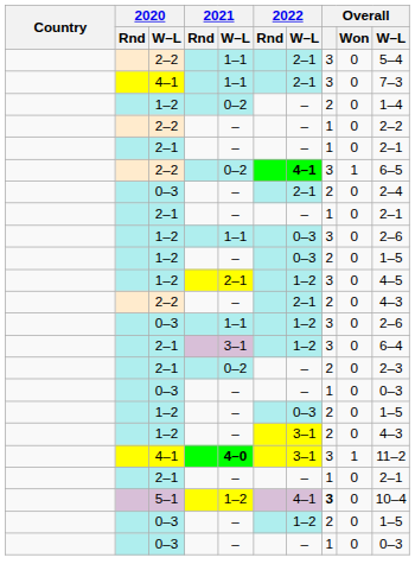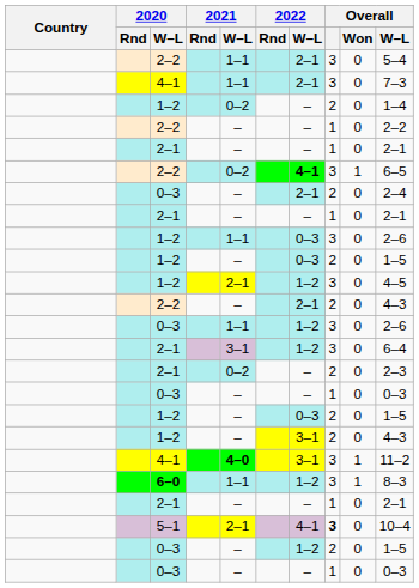 <table class="wikitable sortable nowrap" style=text-align:center>
 <tr>
 <th rowspan=2 width=120>Country</th>
 <th colspan=2><a href='#'>2020</a></th>
 <th colspan=2><a href='#'>2021</a></th>
 <th colspan=2><a href='#'>2022</a></th>
 <th colspan=3>Overall</th>
 </tr>
 <tr>
 <th>Rnd</th>
 <th>W–L</th>
 <th>Rnd</th>
 <th>W–L</th>
 <th>Rnd</th>
 <th>W–L</th>
 <th></th>
 <th>Won</th>
 <th>W–L</th>
 </tr>
 <tr>
 <td align=left></td>
 <td bgcolor=ffebcd></td>
 <td bgcolor=ffebcd>2–2</td>
 <td bgcolor=afeeee></td>
 <td bgcolor=afeeee>1–1</td>
 <td bgcolor=afeeee></td>
 <td bgcolor=afeeee>2–1</td>
 <td>3</td>
 <td>0</td>
 <td>5–4</td>
 </tr>
 <tr>
 <td align=left></td>
 <td bgcolor=yellow></td>
 <td bgcolor=yellow>4–1</td>
 <td bgcolor=afeeee></td>
 <td bgcolor=afeeee>1–1</td>
 <td bgcolor=afeeee></td>
 <td bgcolor=afeeee>2–1</td>
 <td>3</td>
 <td>0</td>
 <td>7–3</td>
 </tr>
 <tr>
 <td align=left></td>
 <td bgcolor=afeeee></td>
 <td bgcolor=afeeee>1–2</td>
 <td bgcolor=afeeee></td>
 <td bgcolor=afeeee>0–2</td>
 <td></td>
 <td>–</td>
 <td>2</td>
 <td>0</td>
 <td>1–4</td>
 </tr>
 <tr>
 <td align=left></td>
 <td bgcolor=ffebcd></td>
 <td bgcolor=ffebcd>2–2</td>
 <td></td>
 <td>–</td>
 <td></td>
 <td>–</td>
 <td>1</td>
 <td>0</td>
 <td>2–2</td>
 </tr>
 <tr>
 <td align=left></td>
 <td bgcolor=afeeee></td>
 <td bgcolor=afeeee>2–1</td>
 <td></td>
 <td>–</td>
 <td></td>
 <td>–</td>
 <td>1</td>
 <td>0</td>
 <td>2–1</td>
 </tr>
 <tr>
 <td align=left></td>
 <td bgcolor=ffebcd></td>
 <td bgcolor=ffebcd>2–2</td>
 <td bgcolor=afeeee></td>
 <td bgcolor=afeeee>0–2</td>
 <td bgcolor=lime></td>
 <td bgcolor=lime><strong>4–1</strong></td>
 <td>3</td>
 <td>1</td>
 <td>6–5</td>
 </tr>
 <tr>
 <td align=left></td>
 <td bgcolor=afeeee></td>
 <td bgcolor=afeeee>0–3</td>
 <td></td>
 <td>–</td>
 <td bgcolor=afeeee></td>
 <td bgcolor=afeeee>2–1</td>
 <td>2</td>
 <td>0</td>
 <td>2–4</td>
 </tr>
 <tr>
 <td align=left></td>
 <td bgcolor=afeeee></td>
 <td bgcolor=afeeee>2–1</td>
 <td></td>
 <td>–</td>
 <td></td>
 <td>–</td>
 <td>1</td>
 <td>0</td>
 <td>2–1</td>
 </tr>
 <tr>
 <td align=left></td>
 <td bgcolor=afeeee></td>
 <td bgcolor=afeeee>1–2</td>
 <td bgcolor=afeeee></td>
 <td bgcolor=afeeee>1–1</td>
 <td bgcolor=afeeee></td>
 <td bgcolor=afeeee>0–3</td>
 <td>3</td>
 <td>0</td>
 <td>2–6</td>
 </tr>
 <tr>
 <td align=left></td>
 <td bgcolor=afeeee></td>
 <td bgcolor=afeeee>1–2</td>
 <td></td>
 <td>–</td>
 <td bgcolor=afeeee></td>
 <td bgcolor=afeeee>0–3</td>
 <td>2</td>
 <td>0</td>
 <td>1–5</td>
 </tr>
 <tr>
 <td align=left></td>
 <td bgcolor=afeeee></td>
 <td bgcolor=afeeee>1–2</td>
 <td bgcolor=yellow></td>
 <td bgcolor=yellow>2–1</td>
 <td bgcolor=afeeee></td>
 <td bgcolor=afeeee>1–2</td>
 <td>3</td>
 <td>0</td>
 <td>4–5</td>
 </tr>
 <tr>
 <td align=left></td>
 <td bgcolor=ffebcd></td>
 <td bgcolor=ffebcd>2–2</td>
 <td></td>
 <td>–</td>
 <td bgcolor=afeeee></td>
 <td bgcolor=afeeee>2–1</td>
 <td>2</td>
 <td>0</td>
 <td>4–3</td>
 </tr>
 <tr>
 <td align=left></td>
 <td bgcolor=afeeee></td>
 <td bgcolor=afeeee>0–3</td>
 <td bgcolor=afeeee></td>
 <td bgcolor=afeeee>1–1</td>
 <td bgcolor=afeeee></td>
 <td bgcolor=afeeee>1–2</td>
 <td>3</td>
 <td>0</td>
 <td>2–6</td>
 </tr>
 <tr>
 <td align=left></td>
 <td bgcolor=afeeee></td>
 <td bgcolor=afeeee>2–1</td>
 <td bgcolor=thistle></td>
 <td bgcolor=thistle>3–1</td>
 <td bgcolor=afeeee></td>
 <td bgcolor=afeeee>1–2</td>
 <td>3</td>
 <td>0</td>
 <td>6–4</td>
 </tr>
 <tr>
 <td align=left></td>
 <td bgcolor=afeeee></td>
 <td bgcolor=afeeee>2–1</td>
 <td bgcolor=afeeee></td>
 <td bgcolor=afeeee>0–2</td>
 <td></td>
 <td>–</td>
 <td>2</td>
 <td>0</td>
 <td>2–3</td>
 </tr>
 <tr>
 <td align=left></td>
 <td bgcolor=afeeee></td>
 <td bgcolor=afeeee>0–3</td>
 <td></td>
 <td>–</td>
 <td></td>
 <td>–</td>
 <td>1</td>
 <td>0</td>
 <td>0–3</td>
 </tr>
 <tr>
 <td align=left></td>
 <td bgcolor=afeeee></td>
 <td bgcolor=afeeee>1–2</td>
 <td></td>
 <td>–</td>
 <td bgcolor=afeeee></td>
 <td bgcolor=afeeee>0–3</td>
 <td>2</td>
 <td>0</td>
 <td>1–5</td>
 </tr>
 <tr>
 <td align=left></td>
 <td bgcolor=afeeee></td>
 <td bgcolor=afeeee>1–2</td>
 <td></td>
 <td>–</td>
 <td bgcolor=yellow></td>
 <td bgcolor=yellow>3–1</td>
 <td>2</td>
 <td>0</td>
 <td>4–3</td>
 </tr>
 <tr>
 <td align=left></td>
 <td bgcolor=yellow></td>
 <td bgcolor=yellow>4–1</td>
 <td bgcolor=lime><strong></strong></td>
 <td bgcolor=lime><strong>4–0</strong></td>
 <td bgcolor=yellow></td>
 <td bgcolor=yellow>3–1</td>
 <td>3</td>
 <td>1</td>
 <td>11–2</td>
 </tr>
 <tr>
 <td align=left></td>
+<td bgcolor=lime><strong></strong></td>
+<td bgcolor=lime><strong>6–0</strong></td>
+<td bgcolor=afeeee></td>
+<td bgcolor=afeeee>1–1</td>
+<td bgcolor=afeeee></td>
+<td bgcolor=afeeee>1–2</td>
+<td>3</td>
+<td>1</td>
+<td>8–3</td>
+</tr>
+<tr>
+<td align=left></td>
 <td bgcolor=afeeee></td>
 <td bgcolor=afeeee>2–1</td>
 <td></td>
 <td>–</td>
 <td></td>
 <td>–</td>
 <td>1</td>
 <td>0</td>
 <td>2–1</td>
 </tr>
 <tr>
 <td align=left></td>
 <td bgcolor=thistle></td>
 <td bgcolor=thistle>5–1</td>
 <td bgcolor=yellow></td>
-<td bgcolor=yellow>1–2</td>
+<td bgcolor=yellow>2–1</td>
 <td bgcolor=thistle></td>
 <td bgcolor=thistle>4–1</td>
 <td><strong>3</strong></td>
 <td>0</td>
 <td>10–4</td>
 </tr>
 <tr>
 <td align=left></td>
 <td bgcolor=afeeee></td>
 <td bgcolor=afeeee>0–3</td>
 <td></td>
 <td>–</td>
 <td bgcolor=afeeee></td>
 <td bgcolor=afeeee>1–2</td>
 <td>2</td>
 <td>0</td>
 <td>1–5</td>
 </tr>
 <tr>
 <td align=left></td>
 <td bgcolor=afeeee></td>
 <td bgcolor=afeeee>0–3</td>
 <td></td>
 <td>–</td>
 <td></td>
 <td>–</td>
 <td>1</td>
 <td>0</td>
 <td>0–3</td>
 </tr>
 </table>
